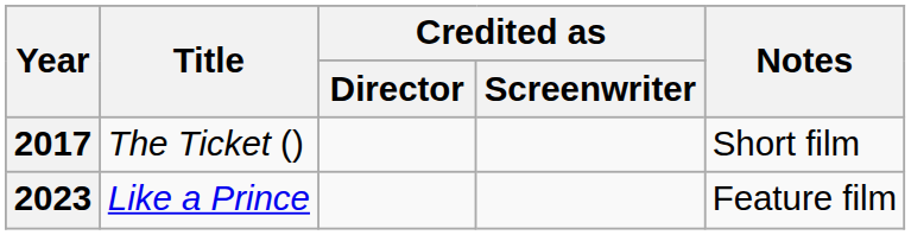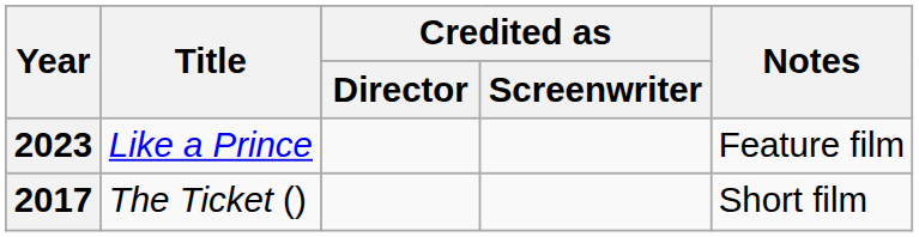 <table class="wikitable sortable plainrowheaders">
 <tr>
 <th rowspan=2 width="33">Year</th>
 <th rowspan=2>Title</th>
 <th colspan=2>Credited as</th>
 <th rowspan=2>Notes</th>
 </tr>
 <tr>
 <th width=65>Director</th>
 <th width=65>Screenwriter</th>
 </tr>
 <tr>
+<th scope="row">2023</th>
+<td><em><a href='#'>Like a Prince</a></em></td>
+<td></td>
+<td></td>
+<td>Feature film</td>
+</tr>
+<tr>
 <th scope="row">2017</th>
 <td><em>The Ticket</em> ()</td>
 <td></td>
 <td></td>
 <td>Short film</td>
 </tr>
-<tr>
-<th scope="row">2023</th>
-<td><em><a href='#'>Like a Prince</a></em></td>
-<td></td>
-<td></td>
-<td>Feature film</td>
-</tr>
 </table>
